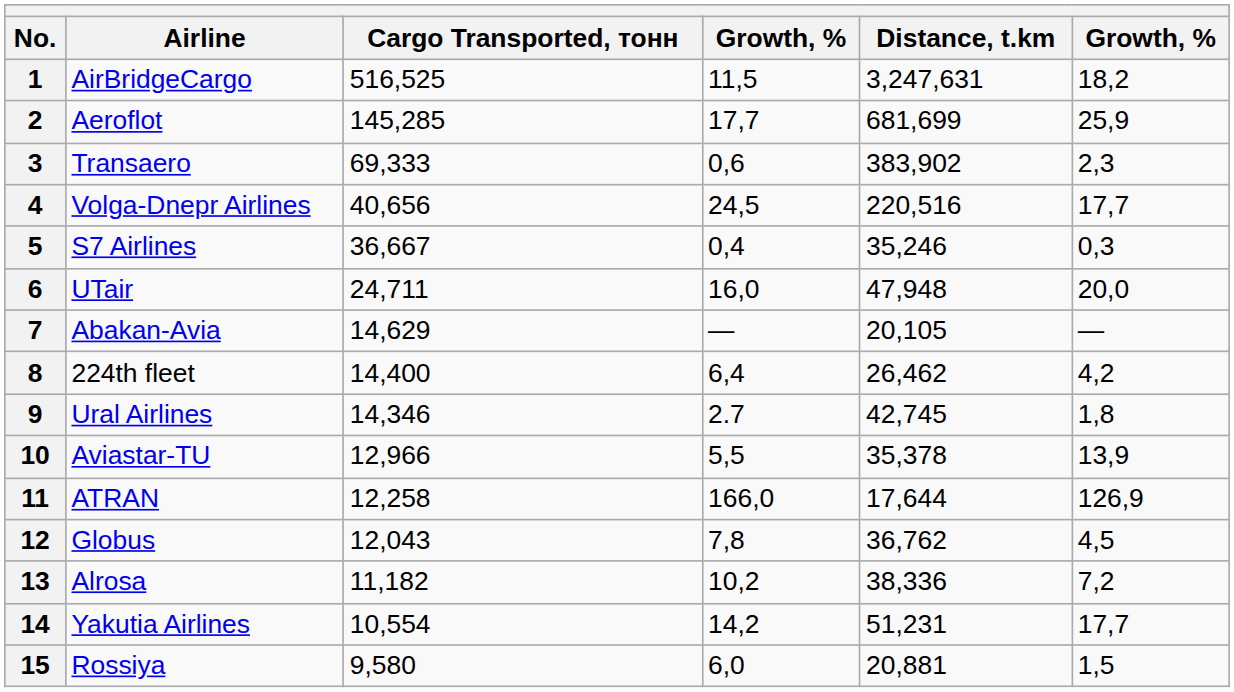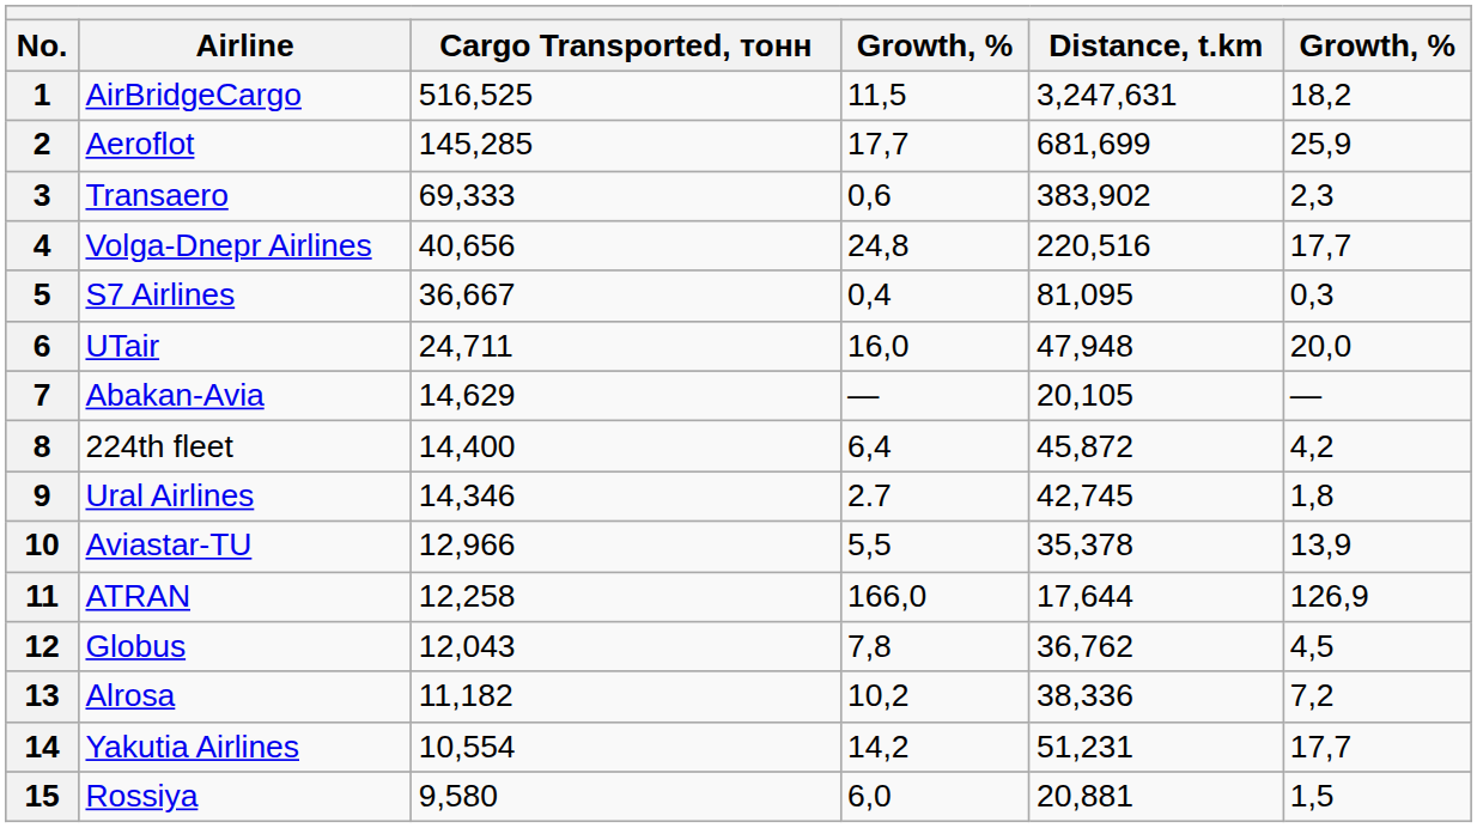 <table class="sortable wikitable collapsible" style="text-align: centre">
 <tr>
 <th colspan="6" style="width:735px;"></th>
 </tr>
 <tr>
 <th>No.</th>
 <th>Airline</th>
 <th>Cargo Transported, тонн</th>
 <th>Growth, %</th>
 <th>Distance, t.km</th>
 <th>Growth, %</th>
 </tr>
 <tr>
 <th>1</th>
 <td><a href='#'>AirBridgeCargo</a></td>
 <td>516,525</td>
 <td> 11,5</td>
 <td>3,247,631</td>
 <td> 18,2</td>
 </tr>
 <tr>
 <th>2</th>
 <td><a href='#'>Aeroflot</a></td>
 <td>145,285</td>
 <td> 17,7</td>
 <td>681,699</td>
 <td> 25,9</td>
 </tr>
 <tr>
 <th>3</th>
 <td><a href='#'>Transaero</a></td>
 <td>69,333</td>
 <td> 0,6</td>
 <td>383,902</td>
 <td> 2,3</td>
 </tr>
 <tr>
 <th>4</th>
 <td><a href='#'>Volga-Dnepr Airlines</a></td>
 <td>40,656</td>
-<td> 24,5</td>
+<td> 24,8</td>
 <td>220,516</td>
 <td> 17,7</td>
 </tr>
 <tr>
 <th>5</th>
 <td><a href='#'>S7 Airlines</a></td>
 <td>36,667</td>
 <td> 0,4</td>
-<td>35,246</td>
+<td>81,095</td>
 <td> 0,3</td>
 </tr>
 <tr>
 <th>6</th>
 <td><a href='#'>UTair</a></td>
 <td>24,711</td>
 <td> 16,0</td>
 <td>47,948</td>
 <td> 20,0</td>
 </tr>
 <tr>
 <th>7</th>
 <td><a href='#'>Abakan-Avia</a></td>
 <td>14,629</td>
 <td>—</td>
 <td>20,105</td>
 <td>—</td>
 </tr>
 <tr>
 <th>8</th>
 <td>224th fleet</td>
 <td>14,400</td>
 <td> 6,4</td>
-<td>26,462</td>
+<td>45,872</td>
 <td> 4,2</td>
 </tr>
 <tr>
 <th>9</th>
 <td><a href='#'>Ural Airlines</a></td>
 <td>14,346</td>
 <td> 2.7</td>
 <td>42,745</td>
 <td> 1,8</td>
 </tr>
 <tr>
 <th>10</th>
 <td><a href='#'>Aviastar-TU</a></td>
 <td>12,966</td>
 <td> 5,5</td>
 <td>35,378</td>
 <td> 13,9</td>
 </tr>
 <tr>
 <th>11</th>
 <td><a href='#'>ATRAN</a></td>
 <td>12,258</td>
 <td> 166,0</td>
 <td>17,644</td>
 <td> 126,9</td>
 </tr>
 <tr>
 <th>12</th>
 <td><a href='#'>Globus</a></td>
 <td>12,043</td>
 <td> 7,8</td>
 <td>36,762</td>
 <td> 4,5</td>
 </tr>
 <tr>
 <th>13</th>
 <td><a href='#'>Alrosa</a></td>
 <td>11,182</td>
 <td> 10,2</td>
 <td>38,336</td>
 <td> 7,2</td>
 </tr>
 <tr>
 <th>14</th>
 <td><a href='#'>Yakutia Airlines</a></td>
 <td>10,554</td>
 <td> 14,2</td>
 <td>51,231</td>
 <td> 17,7</td>
 </tr>
 <tr>
 <th>15</th>
 <td><a href='#'>Rossiya</a></td>
 <td>9,580</td>
 <td> 6,0</td>
 <td>20,881</td>
 <td> 1,5</td>
 </tr>
 </table>
